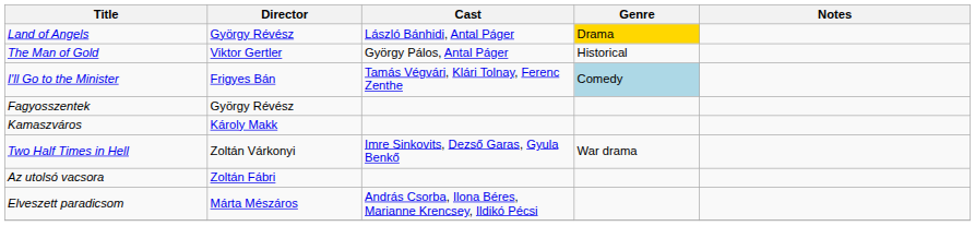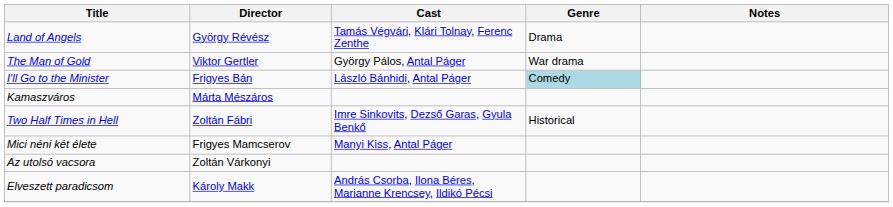 <table class="wikitable" width= "100%">
 <tr>
 <th width=21%>Title</th>
 <th width=16%>Director</th>
 <th width=22%>Cast</th>
 <th width=13%>Genre</th>
 <th width=28%>Notes</th>
 </tr>
 <tr>
 <td><em><a href='#'>Land of Angels</a></em></td>
 <td><a href='#'>György Révész</a></td>
-<td><a href='#'>László Bánhidi</a>, <a href='#'>Antal Páger</a></td>
-<td style="background: gold;">Drama</td>
+<td><a href='#'>Tamás Végvári</a>, <a href='#'>Klári Tolnay</a>, <a href='#'>Ferenc Zenthe</a></td>
+<td>Drama</td>
 <td></td>
 </tr>
 <tr>
 <td><em><a href='#'>The Man of Gold</a></em></td>
 <td><a href='#'>Viktor Gertler</a></td>
 <td>György Pálos, <a href='#'>Antal Páger</a></td>
-<td>Historical</td>
+<td>War drama</td>
 <td></td>
 </tr>
 <tr>
 <td><em><a href='#'>I'll Go to the Minister</a></em></td>
 <td><a href='#'>Frigyes Bán</a></td>
-<td><a href='#'>Tamás Végvári</a>, <a href='#'>Klári Tolnay</a>, <a href='#'>Ferenc Zenthe</a></td>
+<td><a href='#'>László Bánhidi</a>, <a href='#'>Antal Páger</a></td>
 <td style="background: lightblue;">Comedy</td>
 <td></td>
 </tr>
 <tr>
-<td><em>Fagyosszentek</em></td>
-<td>György Révész</td>
-<td></td>
-<td></td>
-<td></td>
-</tr>
-<tr>
 <td><em>Kamaszváros</em></td>
-<td><a href='#'>Károly Makk</a></td>
+<td><a href='#'>Márta Mészáros</a></td>
 <td></td>
 <td></td>
 <td></td>
 </tr>
 <tr>
 <td><em><a href='#'>Two Half Times in Hell</a></em></td>
-<td>Zoltán Várkonyi</td>
+<td><a href='#'>Zoltán Fábri</a></td>
 <td><a href='#'>Imre Sinkovits</a>, <a href='#'>Dezső Garas</a>, <a href='#'>Gyula Benkő</a></td>
-<td>War drama</td>
+<td>Historical</td>
+<td></td>
+</tr>
+<tr>
+<td><em>Mici néni két élete </em></td>
+<td>Frigyes Mamcserov</td>
+<td><a href='#'>Manyi Kiss</a>, <a href='#'>Antal Páger</a></td>
+<td></td>
 <td></td>
 </tr>
 <tr>
 <td><em>Az utolsó vacsora </em></td>
-<td><a href='#'>Zoltán Fábri</a></td>
+<td>Zoltán Várkonyi</td>
 <td></td>
 <td></td>
 <td></td>
 </tr>
 <tr>
 <td><em>Elveszett paradicsom </em></td>
-<td><a href='#'>Márta Mészáros</a></td>
+<td><a href='#'>Károly Makk</a></td>
 <td><a href='#'>András Csorba</a>, <a href='#'>Ilona Béres</a>, <a href='#'>Marianne Krencsey</a>, <a href='#'>Ildikó Pécsi</a></td>
 <td></td>
 <td></td>
 </tr>
 <tr>
 </tr>
 </table>
